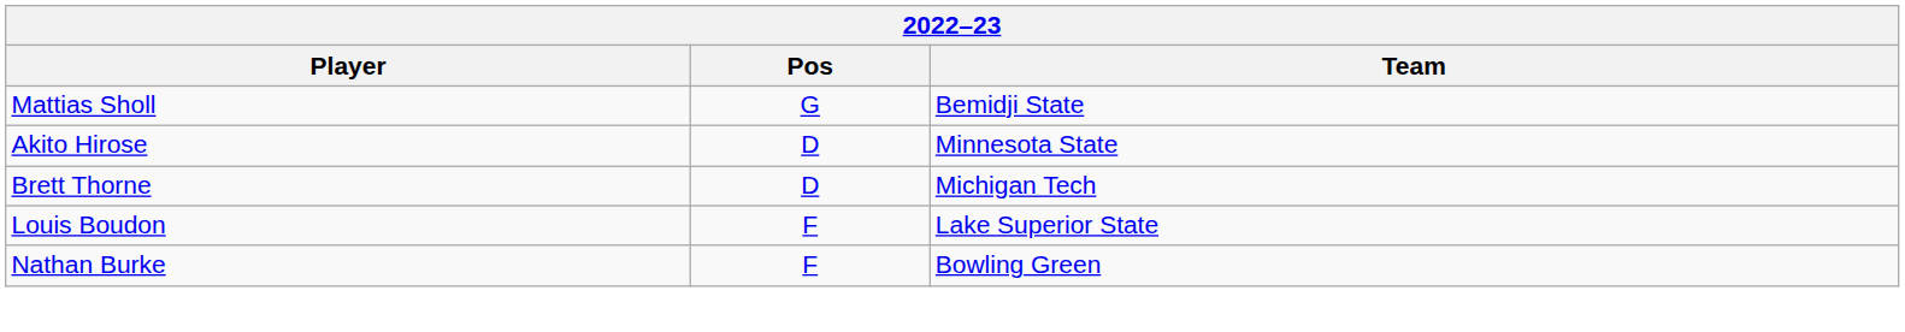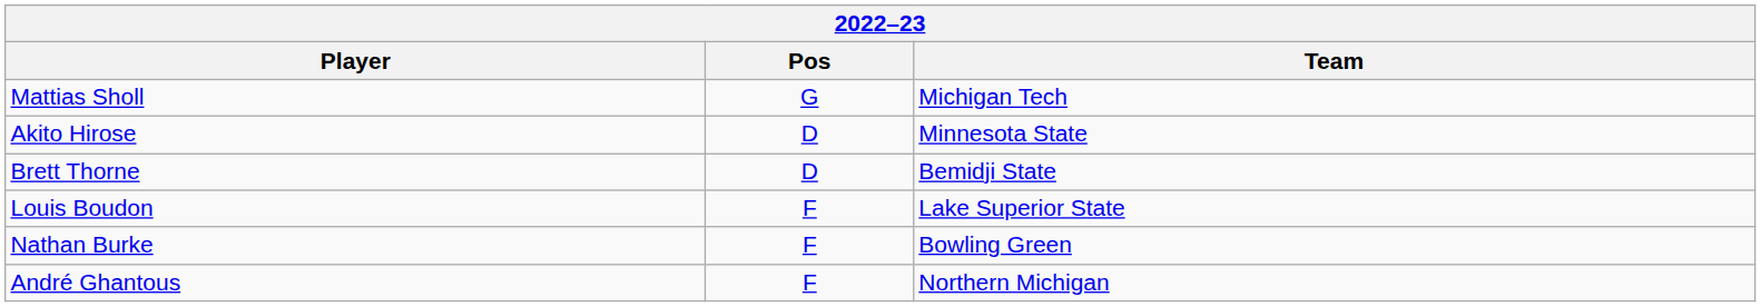 <table class="wikitable" width=95%>
 <tr>
 <th colspan=3><a href='#'>2022–23</a></th>
 </tr>
 <tr>
 <th>Player</th>
 <th>Pos</th>
 <th>Team</th>
 </tr>
 <tr>
 <td><a href='#'>Mattias Sholl</a></td>
 <td style="text-align:center;"><a href='#'>G</a></td>
-<td><a href='#'>Bemidji State</a></td>
+<td><a href='#'>Michigan Tech</a></td>
 </tr>
 <tr>
 <td><a href='#'>Akito Hirose</a></td>
 <td style="text-align:center;"><a href='#'>D</a></td>
 <td><a href='#'>Minnesota State</a></td>
 </tr>
 <tr>
 <td><a href='#'>Brett Thorne</a></td>
 <td style="text-align:center;"><a href='#'>D</a></td>
-<td><a href='#'>Michigan Tech</a></td>
+<td><a href='#'>Bemidji State</a></td>
 </tr>
 <tr>
 <td><a href='#'>Louis Boudon</a></td>
 <td style="text-align:center;"><a href='#'>F</a></td>
 <td><a href='#'>Lake Superior State</a></td>
 </tr>
 <tr>
 <td><a href='#'>Nathan Burke</a></td>
 <td style="text-align:center;"><a href='#'>F</a></td>
 <td><a href='#'>Bowling Green</a></td>
 </tr>
+<tr>
+<td><a href='#'>André Ghantous</a></td>
+<td style="text-align:center;"><a href='#'>F</a></td>
+<td><a href='#'>Northern Michigan</a></td>
+</tr>
 </table>
